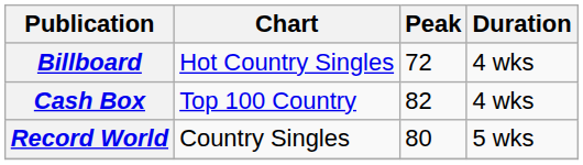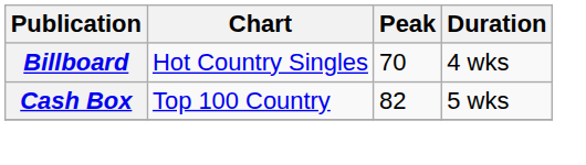 <table class="wikitable plainrowheaders sortable">
 <tr>
 <th scope="col">Publication</th>
 <th scope="col">Chart</th>
 <th scope="col">Peak</th>
 <th scope="col" class="unsortable">Duration</th>
 </tr>
 <tr>
 <th scope="row"><em><a href='#'>Billboard</a></em></th>
 <td><a href='#'>Hot Country Singles</a></td>
-<td>72</td>
+<td>70</td>
 <td>4 wks</td>
 </tr>
 <tr>
 <th scope="row"><em><a href='#'>Cash Box</a></em></th>
 <td><a href='#'>Top 100 Country</a></td>
 <td>82</td>
-<td>4 wks</td>
-</tr>
-<tr>
-<th scope="row"><em><a href='#'>Record World</a></em></th>
-<td>Country Singles</td>
-<td>80</td>
 <td>5 wks</td>
 </tr>
 <tr>
 </tr>
 </table>
